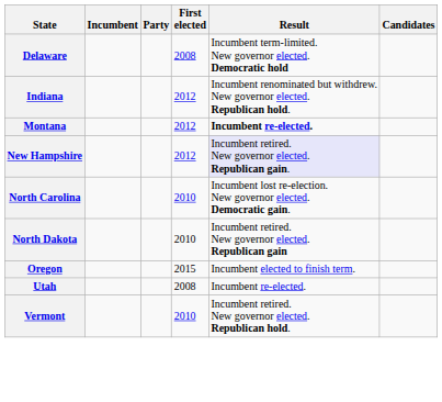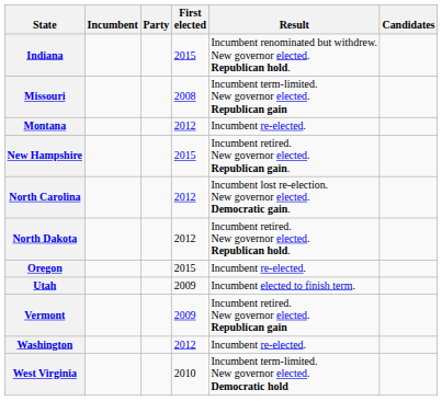 <table class="wikitable sortable">
 <tr valign=bottom>
 <th>State</th>
 <th>Incumbent</th>
 <th>Party</th>
 <th>First<br>elected</th>
 <th>Result</th>
 <th>Candidates</th>
 </tr>
 <tr>
-<th><a href='#'>Delaware</a></th>
+<th><a href='#'>Indiana</a></th>
+<td></td>
+<td></td>
+<td><a href='#'>2015</a></td>
+<td>Incumbent renominated but withdrew.<br>New governor <a href='#'>elected</a>.<br><strong>Republican hold</strong>.</td>
+<td nowrap></td>
+</tr>
+<tr>
+<th><a href='#'>Missouri</a></th>
 <td></td>
 <td></td>
 <td><a href='#'>2008</a></td>
-<td>Incumbent term-limited. <br> New governor <a href='#'>elected</a>. <br> <strong>Democratic hold</strong></td>
-<td nowrap></td>
-</tr>
-<tr>
-<th><a href='#'>Indiana</a></th>
-<td></td>
-<td></td>
-<td><a href='#'>2012</a></td>
-<td>Incumbent renominated but withdrew.<br>New governor <a href='#'>elected</a>.<br><strong>Republican hold</strong>.</td>
+<td>Incumbent term-limited. <br> New governor <a href='#'>elected</a>. <br> <strong>Republican gain</strong></td>
 <td nowrap></td>
 </tr>
 <tr>
 <th><a href='#'>Montana</a></th>
 <td></td>
 <td></td>
 <td><a href='#'>2012</a></td>
-<td><strong>Incumbent <a href='#'>re-elected</a>.</strong></td>
+<td>Incumbent <a href='#'>re-elected</a>.</td>
 <td nowrap></td>
 </tr>
 <tr>
 <th><a href='#'>New Hampshire</a></th>
 <td></td>
 <td></td>
-<td><a href='#'>2012</a></td>
-<td style="background: lavender;">Incumbent retired.<br>New governor <a href='#'>elected</a>.<br><strong>Republican gain</strong>.</td>
+<td><a href='#'>2015</a></td>
+<td>Incumbent retired.<br>New governor <a href='#'>elected</a>.<br><strong>Republican gain</strong>.</td>
 <td nowrap></td>
 </tr>
 <tr>
 <th><a href='#'>North Carolina</a></th>
 <td></td>
 <td></td>
-<td><a href='#'>2010</a></td>
+<td><a href='#'>2012</a></td>
 <td>Incumbent lost re-election.<br>New governor <a href='#'>elected</a>.<br><strong>Democratic gain</strong>.</td>
 <td nowrap></td>
 </tr>
 <tr>
 <th><a href='#'>North Dakota</a></th>
 <td></td>
 <td></td>
-<td>2010</td>
-<td>Incumbent retired. <br> New governor <a href='#'>elected</a>. <br> <strong>Republican gain</strong></td>
+<td>2012</td>
+<td>Incumbent retired. <br> New governor <a href='#'>elected</a>.<br><strong>Republican hold</strong>.</td>
 <td nowrap></td>
 </tr>
 <tr>
 <th><a href='#'>Oregon</a></th>
 <td></td>
 <td></td>
 <td>2015</td>
-<td>Incumbent <a href='#'>elected to finish term</a>.</td>
+<td>Incumbent <a href='#'>re-elected</a>.</td>
 <td nowrap></td>
 </tr>
 <tr>
 <th><a href='#'>Utah</a></th>
 <td></td>
 <td></td>
-<td>2008</td>
-<td>Incumbent <a href='#'>re-elected</a>.</td>
+<td>2009</td>
+<td>Incumbent <a href='#'>elected to finish term</a>.</td>
 <td nowrap></td>
 </tr>
 <tr>
 <th><a href='#'>Vermont</a></th>
 <td></td>
 <td></td>
-<td><a href='#'>2010</a></td>
-<td>Incumbent retired. <br> New governor <a href='#'>elected</a>.<br><strong>Republican hold</strong>.</td>
+<td><a href='#'>2009</a></td>
+<td>Incumbent retired. <br> New governor <a href='#'>elected</a>. <br> <strong>Republican gain</strong></td>
+<td nowrap></td>
+</tr>
+<tr>
+<th><a href='#'>Washington</a></th>
+<td></td>
+<td></td>
+<td><a href='#'>2012</a></td>
+<td>Incumbent <a href='#'>re-elected</a>.</td>
+<td nowrap></td>
+</tr>
+<tr>
+<th><a href='#'>West Virginia</a></th>
+<td></td>
+<td></td>
+<td>2010</td>
+<td>Incumbent term-limited. <br> New governor <a href='#'>elected</a>. <br> <strong>Democratic hold</strong></td>
 <td nowrap></td>
 </tr>
 </table>
